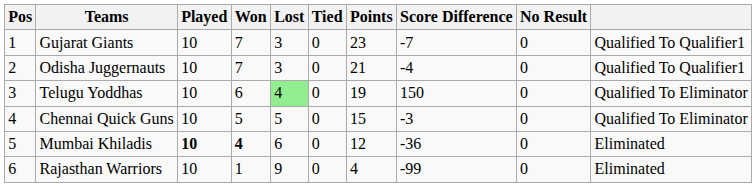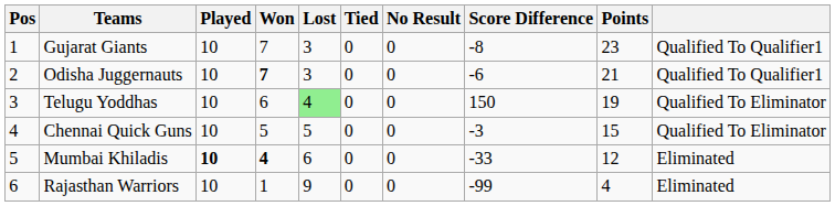 <table class="wikitable">
 <tr>
 <th>Pos</th>
 <th>Teams</th>
 <th>Played</th>
 <th>Won</th>
 <th>Lost</th>
 <th>Tied</th>
+<th>No Result</th>
+<th>Score Difference</th>
 <th>Points</th>
-<th>Score Difference</th>
-<th>No Result</th>
 <th></th>
 </tr>
 <tr>
 <td>1</td>
 <td>Gujarat Giants</td>
 <td>10</td>
 <td>7</td>
 <td>3</td>
 <td>0</td>
+<td>0</td>
+<td>-8</td>
 <td>23</td>
-<td>-7</td>
-<td>0</td>
 <td>Qualified To Qualifier1</td>
 </tr>
 <tr>
 <td>2</td>
 <td>Odisha Juggernauts</td>
 <td>10</td>
-<td>7</td>
+<td><strong>7</strong></td>
 <td>3</td>
 <td>0</td>
+<td>0</td>
+<td>-6</td>
 <td>21</td>
-<td>-4</td>
-<td>0</td>
 <td>Qualified To Qualifier1</td>
 </tr>
 <tr>
 <td>3</td>
 <td>Telugu Yoddhas</td>
 <td>10</td>
 <td>6</td>
 <td style="background: lightgreen;">4</td>
 <td>0</td>
+<td>0</td>
+<td>150</td>
 <td>19</td>
-<td>150</td>
-<td>0</td>
 <td>Qualified To Eliminator</td>
 </tr>
 <tr>
 <td>4</td>
 <td>Chennai Quick Guns</td>
 <td>10</td>
 <td>5</td>
 <td>5</td>
 <td>0</td>
+<td>0</td>
+<td>-3</td>
 <td>15</td>
-<td>-3</td>
-<td>0</td>
 <td>Qualified To Eliminator</td>
 </tr>
 <tr>
 <td>5</td>
 <td>Mumbai Khiladis</td>
 <td><strong>10</strong></td>
 <td><strong>4</strong></td>
 <td>6</td>
 <td>0</td>
+<td>0</td>
+<td>-33</td>
 <td>12</td>
-<td>-36</td>
-<td>0</td>
 <td>Eliminated</td>
 </tr>
 <tr>
 <td>6</td>
 <td>Rajasthan Warriors</td>
 <td>10</td>
 <td>1</td>
 <td>9</td>
 <td>0</td>
+<td>0</td>
+<td>-99</td>
 <td>4</td>
-<td>-99</td>
-<td>0</td>
 <td>Eliminated</td>
 </tr>
 </table>
